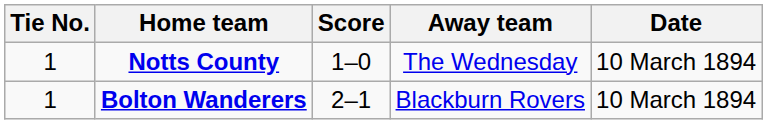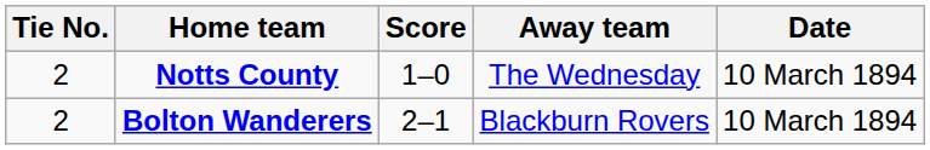 <table class="wikitable" style="text-align: center">
 <tr>
 <th>Tie No.</th>
 <th>Home team</th>
 <th>Score</th>
 <th>Away team</th>
 <th>Date</th>
 </tr>
 <tr>
-<td>1</td>
+<td>2</td>
 <td><strong><a href='#'>Notts County</a></strong></td>
 <td>1–0</td>
 <td><a href='#'>The Wednesday</a></td>
 <td>10 March 1894</td>
 </tr>
 <tr>
-<td>1</td>
+<td>2</td>
 <td><strong><a href='#'>Bolton Wanderers</a></strong></td>
 <td>2–1</td>
 <td><a href='#'>Blackburn Rovers</a></td>
 <td>10 March 1894</td>
 </tr>
 </table>
